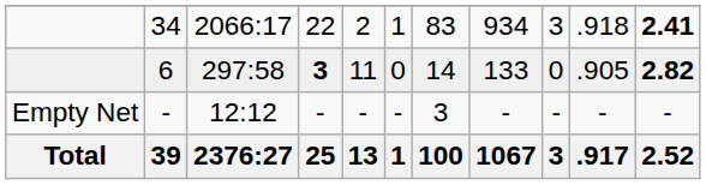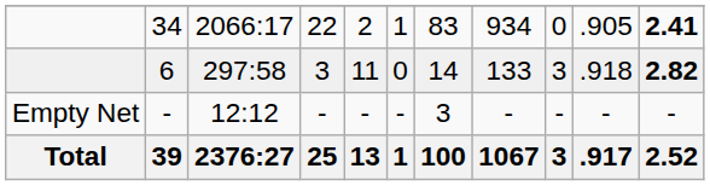 <table class="wikitable sortable">
 <tr align="center">
 </tr>
 <tr align="center" bgcolor="">
 <td></td>
 <td>34</td>
 <td>2066:17</td>
 <td>22</td>
 <td>2</td>
 <td>1</td>
 <td>83</td>
 <td>934</td>
-<td>3</td>
-<td>.918</td>
+<td>0</td>
+<td>.905</td>
 <td><strong>2.41</strong></td>
 </tr>
 <tr align="center" bgcolor="f0f0f0">
 <td></td>
 <td>6</td>
 <td>297:58</td>
-<td><strong>3</strong></td>
+<td>3</td>
 <td>11</td>
 <td>0</td>
 <td>14</td>
 <td>133</td>
-<td>0</td>
-<td>.905</td>
+<td>3</td>
+<td>.918</td>
 <td><strong>2.82</strong></td>
 </tr>
 <tr align="center" bgcolor="">
 <td>Empty Net</td>
 <td>-</td>
 <td>12:12</td>
 <td>-</td>
 <td>-</td>
 <td>-</td>
 <td>3</td>
 <td>-</td>
 <td>-</td>
 <td>-</td>
 <td>-</td>
 </tr>
 <tr>
 <th>Total</th>
 <th>39</th>
 <th>2376:27</th>
 <th>25</th>
 <th>13</th>
 <th>1</th>
 <th>100</th>
 <th>1067</th>
 <th>3</th>
 <th>.917</th>
 <th>2.52</th>
 </tr>
 </table>
